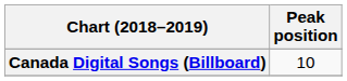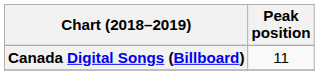 <table class="wikitable sortable plainrowheaders" style="text-align:center">
 <tr>
 <th scope="col">Chart (2018–2019)</th>
 <th scope="col">Peak<br> position</th>
 </tr>
 <tr>
 </tr>
 <tr>
 <th scope="row">Canada <a href='#'>Digital Songs</a> (<a href='#'>Billboard</a>)</th>
-<td>10</td>
+<td>11</td>
 </tr>
 <tr>
 </tr>
 <tr>
 </tr>
 </table>
